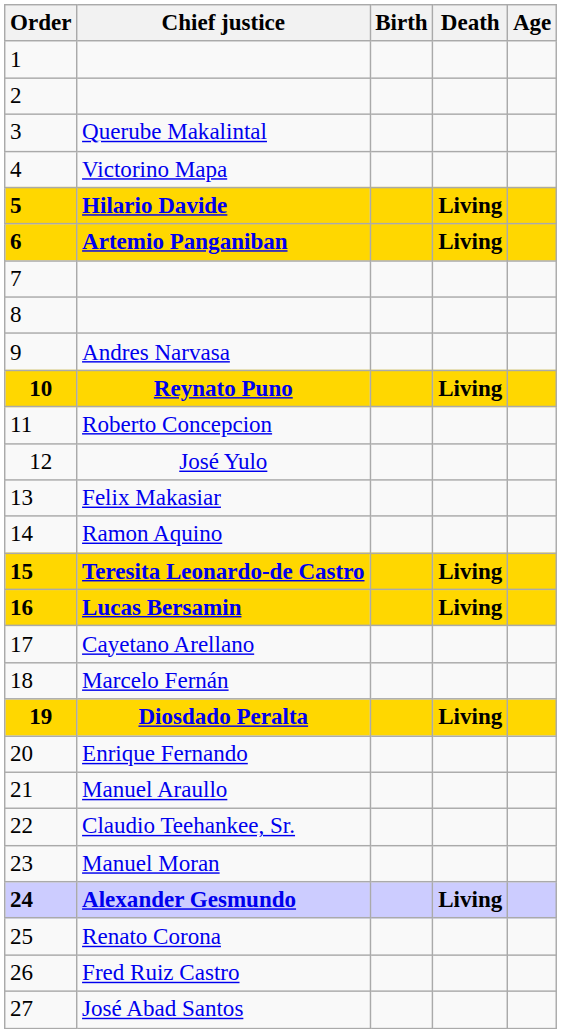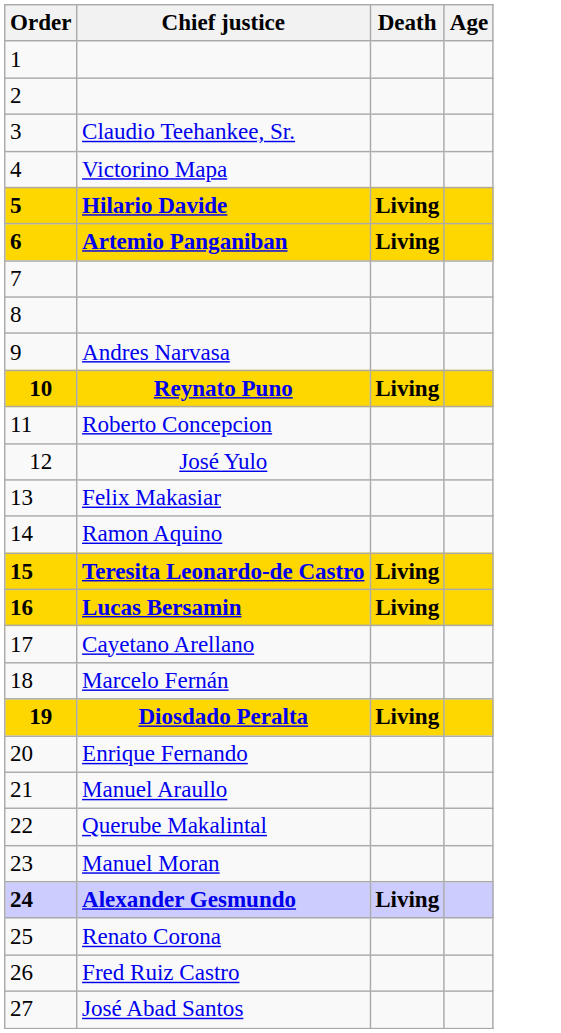 <table class="wikitable sortable">
 <tr>
 <th>Order</th>
 <th>Chief justice<br></th>
-<th>Birth</th>
 <th>Death</th>
 <th>Age</th>
 </tr>
 <tr>
 <td>1</td>
-<td></td>
 <td></td>
 <td></td>
 <td></td>
 </tr>
 <tr>
 <td>2</td>
 <td></td>
 <td></td>
 <td></td>
-<td></td>
 </tr>
 <tr>
 <td>3</td>
-<td><a href='#'>Querube Makalintal</a></td>
-<td></td>
+<td><a href='#'>Claudio Teehankee, Sr.</a></td>
 <td></td>
 <td></td>
 </tr>
 <tr>
 <td>4</td>
 <td><a href='#'>Victorino Mapa</a></td>
 <td></td>
 <td></td>
-<td></td>
 </tr>
 <tr>
 <td style="background-color:gold;"><strong>5</strong></td>
 <td style="background-color:gold;"><strong><a href='#'>Hilario Davide</a></strong></td>
-<td style="background-color:gold;"><strong></strong></td>
 <td style="background-color:gold;"><strong>Living</strong></td>
 <td style="background-color:gold;"><strong></strong></td>
 </tr>
 <tr style="background-color:gold;">
 <td><strong>6</strong></td>
 <td style="background-color:gold;"><strong><a href='#'>Artemio Panganiban</a></strong></td>
-<td style="background-color:gold;"><strong></strong></td>
 <td style="background-color:gold;"><strong>Living</strong></td>
 <td style="background-color:gold;"><strong></strong></td>
 </tr>
 <tr>
 <td>7</td>
-<td></td>
 <td></td>
 <td></td>
 <td></td>
 </tr>
 <tr>
 <td>8</td>
 <td></td>
 <td></td>
 <td></td>
-<td></td>
 </tr>
 <tr>
 <td>9</td>
 <td><a href='#'>Andres Narvasa</a></td>
 <td></td>
 <td></td>
-<td></td>
 </tr>
 <tr align="center" style="background-color:gold;">
 <td><strong>10</strong></td>
 <td><strong><a href='#'>Reynato Puno</a></strong></td>
-<td><strong></strong></td>
 <td><strong>Living</strong></td>
 <td><strong></strong></td>
 </tr>
 <tr>
 <td>11</td>
 <td><a href='#'>Roberto Concepcion</a></td>
 <td></td>
 <td></td>
-<td></td>
 </tr>
 <tr align="center">
 <td>12</td>
 <td><a href='#'>José Yulo</a></td>
-<td></td>
 <td></td>
 <td></td>
 </tr>
 <tr>
 <td>13</td>
 <td><a href='#'>Felix Makasiar</a></td>
 <td></td>
 <td></td>
-<td></td>
 </tr>
 <tr>
 <td>14</td>
 <td><a href='#'>Ramon Aquino</a></td>
 <td></td>
 <td></td>
-<td></td>
 </tr>
 <tr>
 <td style="background-color:gold;"><strong>15</strong></td>
 <td style="background-color:gold;"><strong><a href='#'>Teresita Leonardo-de Castro</a></strong></td>
-<td style="background-color:gold;"><strong></strong></td>
 <td style="background-color:gold;"><strong>Living</strong></td>
 <td style="background-color:gold;"><strong></strong></td>
 </tr>
 <tr>
 <td style="background-color:gold;"><strong>16</strong></td>
 <td style="background-color:gold;"><strong><a href='#'>Lucas Bersamin</a></strong></td>
-<td style="background-color:gold;"><strong></strong></td>
 <td style="background-color:gold;"><strong>Living</strong></td>
 <td style="background-color:gold;"><strong></strong></td>
 </tr>
 <tr>
 <td>17</td>
 <td><a href='#'>Cayetano Arellano</a></td>
 <td></td>
 <td></td>
-<td></td>
 </tr>
 <tr>
 <td>18</td>
 <td><a href='#'>Marcelo Fernán</a></td>
 <td></td>
 <td></td>
-<td></td>
 </tr>
 <tr align="center" style="background-color:gold;">
 <td><strong>19</strong></td>
 <td><strong><a href='#'>Diosdado Peralta</a></strong></td>
-<td><strong></strong></td>
 <td><strong>Living</strong></td>
 <td><strong></strong></td>
 </tr>
 <tr>
 <td>20</td>
 <td><a href='#'>Enrique Fernando</a></td>
 <td></td>
 <td></td>
-<td></td>
 </tr>
 <tr>
 <td>21</td>
 <td><a href='#'>Manuel Araullo</a></td>
 <td></td>
 <td></td>
-<td></td>
 </tr>
 <tr>
 <td>22</td>
-<td><a href='#'>Claudio Teehankee, Sr.</a></td>
-<td></td>
+<td><a href='#'>Querube Makalintal</a></td>
 <td></td>
 <td></td>
 </tr>
 <tr>
 <td>23</td>
 <td><a href='#'>Manuel Moran</a></td>
 <td></td>
 <td></td>
-<td></td>
 </tr>
 <tr style="background-color:#ccf;">
 <td><strong>24</strong></td>
 <td><strong><a href='#'>Alexander Gesmundo</a></strong></td>
-<td><strong></strong></td>
 <td><strong>Living</strong></td>
 <td><strong></strong></td>
 </tr>
 <tr>
 <td>25</td>
 <td><a href='#'>Renato Corona</a></td>
 <td></td>
 <td></td>
-<td></td>
 </tr>
 <tr>
 <td>26</td>
 <td><a href='#'>Fred Ruiz Castro</a></td>
-<td></td>
 <td></td>
 <td></td>
 </tr>
 <tr>
 <td>27</td>
 <td><a href='#'>José Abad Santos</a></td>
 <td></td>
 <td></td>
-<td></td>
 </tr>
 </table>
